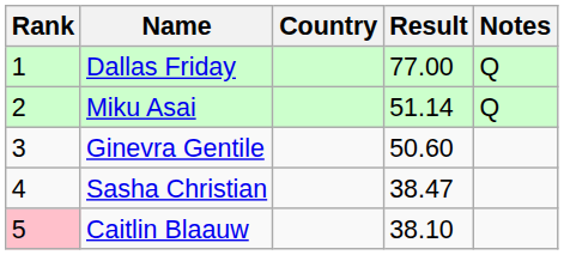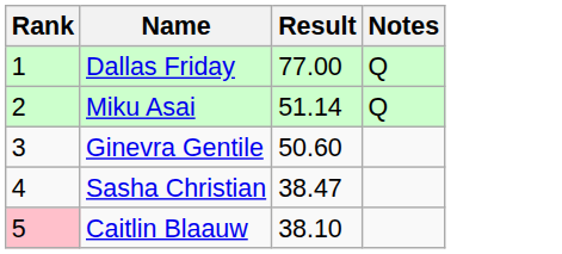 <table class="wikitable" style="font-size:95%" style="text-align:center; width:35em;">
 <tr>
 <th>Rank</th>
 <th>Name</th>
-<th>Country</th>
 <th>Result</th>
 <th>Notes</th>
 </tr>
 <tr bgcolor=ccffcc>
 <td>1</td>
 <td align=left><a href='#'>Dallas Friday</a></td>
-<td align="left"></td>
 <td>77.00</td>
 <td>Q</td>
 </tr>
 <tr bgcolor=ccffcc>
 <td>2</td>
 <td align=left><a href='#'>Miku Asai</a></td>
-<td align="left"></td>
 <td>51.14</td>
 <td>Q</td>
 </tr>
 <tr>
 <td>3</td>
 <td align=left><a href='#'>Ginevra Gentile</a></td>
-<td align="left"></td>
 <td>50.60</td>
 <td></td>
 </tr>
 <tr>
 <td>4</td>
 <td align=left><a href='#'>Sasha Christian</a></td>
-<td align=left></td>
 <td>38.47</td>
 <td></td>
 </tr>
 <tr>
 <td style="background: pink;">5</td>
 <td align=left><a href='#'>Caitlin Blaauw</a></td>
-<td align=left></td>
 <td>38.10</td>
 <td></td>
 </tr>
 </table>
